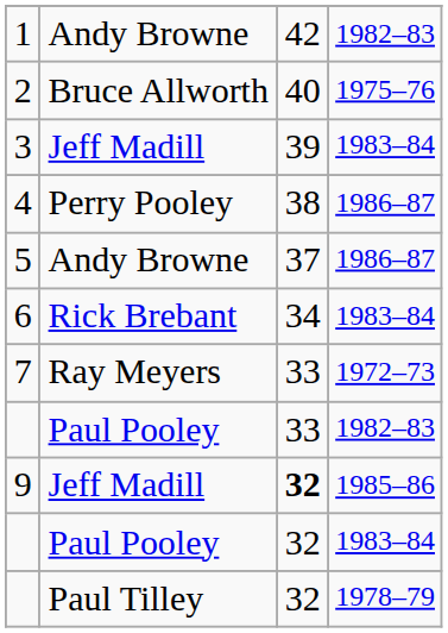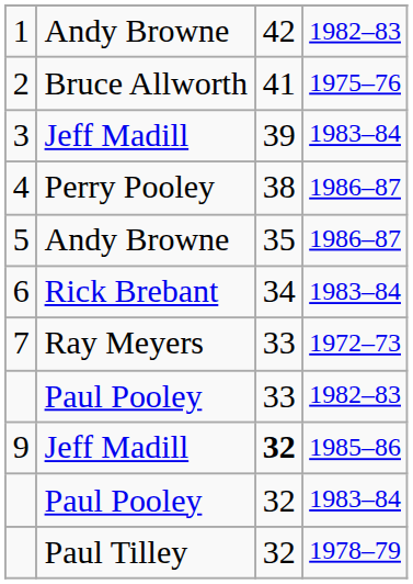 <table class="wikitable">
 <tr>
 </tr>
 <tr>
 <td>1</td>
 <td>Andy Browne</td>
 <td>42</td>
 <td style="font-size:80%;"><a href='#'>1982–83</a></td>
 </tr>
 <tr>
 <td>2</td>
 <td>Bruce Allworth</td>
-<td>40</td>
+<td>41</td>
 <td style="font-size:80%;"><a href='#'>1975–76</a></td>
 </tr>
 <tr>
 <td>3</td>
 <td><a href='#'>Jeff Madill</a></td>
 <td>39</td>
 <td style="font-size:80%;"><a href='#'>1983–84</a></td>
 </tr>
 <tr>
 <td>4</td>
 <td>Perry Pooley</td>
 <td>38</td>
 <td style="font-size:80%;"><a href='#'>1986–87</a></td>
 </tr>
 <tr>
 <td>5</td>
 <td>Andy Browne</td>
-<td>37</td>
+<td>35</td>
 <td style="font-size:80%;"><a href='#'>1986–87</a></td>
 </tr>
 <tr>
 <td>6</td>
 <td><a href='#'>Rick Brebant</a></td>
 <td>34</td>
 <td style="font-size:80%;"><a href='#'>1983–84</a></td>
 </tr>
 <tr>
 <td>7</td>
 <td>Ray Meyers</td>
 <td>33</td>
 <td style="font-size:80%;"><a href='#'>1972–73</a></td>
 </tr>
 <tr>
 <td></td>
 <td><a href='#'>Paul Pooley</a></td>
 <td>33</td>
 <td style="font-size:80%;"><a href='#'>1982–83</a></td>
 </tr>
 <tr>
 <td>9</td>
 <td><a href='#'>Jeff Madill</a></td>
 <td><strong>32</strong></td>
 <td style="font-size:80%;"><a href='#'>1985–86</a></td>
 </tr>
 <tr>
 <td></td>
 <td><a href='#'>Paul Pooley</a></td>
 <td>32</td>
 <td style="font-size:80%;"><a href='#'>1983–84</a></td>
 </tr>
 <tr>
 <td></td>
 <td>Paul Tilley</td>
 <td>32</td>
 <td style="font-size:80%;"><a href='#'>1978–79</a></td>
 </tr>
 </table>
